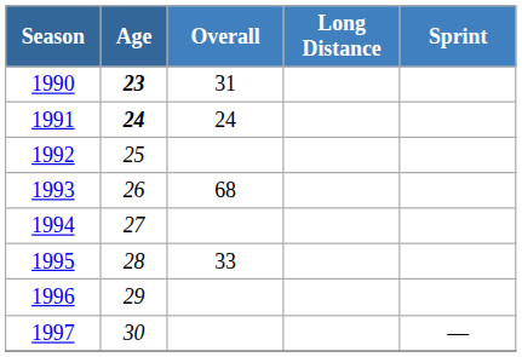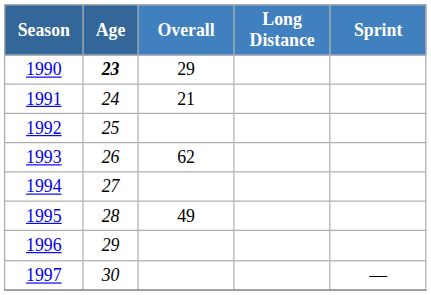 <table class="wikitable" style="font-size:95%; text-align:center; border:grey solid 1px; border-collapse:collapse; background:#ffffff;">
 <tr>
 <th style="background-color:#369; color:white; width:60px;"> Season </th>
 <th style="background-color:#369; color:white; width:40px;"> Age </th>
 <th style="background-color:#4180be; color:white; width:75px;">Overall</th>
 <th style="background-color:#4180be; color:white; width:75px;">Long Distance</th>
 <th style="background-color:#4180be; color:white; width:75px;">Sprint</th>
 </tr>
 <tr>
 <td><a href='#'>1990</a></td>
 <td><strong><em>23</em></strong></td>
-<td>31</td>
+<td>29</td>
 <td></td>
 <td></td>
 </tr>
 <tr>
 <td><a href='#'>1991</a></td>
-<td><strong><em>24</em></strong></td>
-<td>24</td>
+<td><em>24</em></td>
+<td>21</td>
 <td></td>
 <td></td>
 </tr>
 <tr>
 <td><a href='#'>1992</a></td>
 <td><em>25</em></td>
 <td></td>
 <td></td>
 <td></td>
 </tr>
 <tr>
 <td><a href='#'>1993</a></td>
 <td><em>26</em></td>
-<td>68</td>
+<td>62</td>
 <td></td>
 <td></td>
 </tr>
 <tr>
 <td><a href='#'>1994</a></td>
 <td><em>27</em></td>
 <td></td>
 <td></td>
 <td></td>
 </tr>
 <tr>
 <td><a href='#'>1995</a></td>
 <td><em>28</em></td>
-<td>33</td>
+<td>49</td>
 <td></td>
 <td></td>
 </tr>
 <tr>
 <td><a href='#'>1996</a></td>
 <td><em>29</em></td>
 <td></td>
 <td></td>
 <td></td>
 </tr>
 <tr>
 <td><a href='#'>1997</a></td>
 <td><em>30</em></td>
 <td></td>
 <td></td>
 <td>—</td>
 </tr>
 <tr>
 </tr>
 </table>
